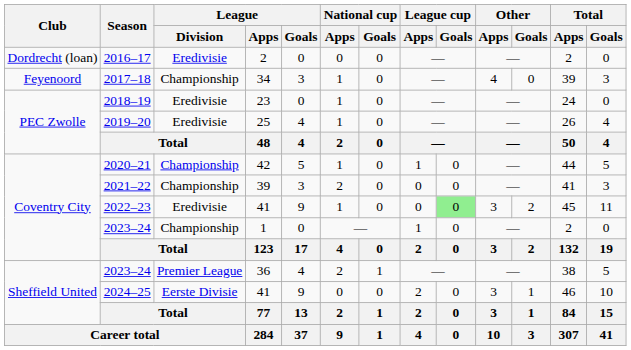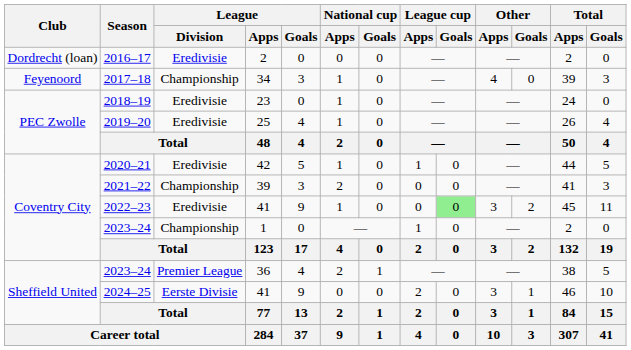 <table class="wikitable" style="text-align:center">
 <tr>
 <th rowspan="2">Club</th>
 <th rowspan="2">Season</th>
 <th colspan="3">League</th>
 <th colspan="2">National cup</th>
 <th colspan="2">League cup</th>
 <th colspan="2">Other</th>
 <th colspan="2">Total</th>
 </tr>
 <tr>
 <th>Division</th>
 <th>Apps</th>
 <th>Goals</th>
 <th>Apps</th>
 <th>Goals</th>
 <th>Apps</th>
 <th>Goals</th>
 <th>Apps</th>
 <th>Goals</th>
 <th>Apps</th>
 <th>Goals</th>
 </tr>
 <tr>
 <td><a href='#'>Dordrecht</a> (loan)</td>
 <td><a href='#'>2016–17</a></td>
 <td><a href='#'>Eredivisie</a></td>
 <td>2</td>
 <td>0</td>
 <td>0</td>
 <td>0</td>
 <td colspan="2">—</td>
 <td colspan="2">—</td>
 <td>2</td>
 <td>0</td>
 </tr>
 <tr>
 <td><a href='#'>Feyenoord</a></td>
 <td><a href='#'>2017–18</a></td>
 <td>Championship</td>
 <td>34</td>
 <td>3</td>
 <td>1</td>
 <td>0</td>
 <td colspan="2">—</td>
 <td>4</td>
 <td>0</td>
 <td>39</td>
 <td>3</td>
 </tr>
 <tr>
 <td rowspan="3"><a href='#'>PEC Zwolle</a></td>
 <td><a href='#'>2018–19</a></td>
 <td>Eredivisie</td>
 <td>23</td>
 <td>0</td>
 <td>1</td>
 <td>0</td>
 <td colspan="2">—</td>
 <td colspan="2">—</td>
 <td>24</td>
 <td>0</td>
 </tr>
 <tr>
 <td><a href='#'>2019–20</a></td>
 <td>Eredivisie</td>
 <td>25</td>
 <td>4</td>
 <td>1</td>
 <td>0</td>
 <td colspan="2">—</td>
 <td colspan="2">—</td>
 <td>26</td>
 <td>4</td>
 </tr>
 <tr>
 <th colspan="2">Total</th>
 <th>48</th>
 <th>4</th>
 <th>2</th>
 <th>0</th>
 <th colspan="2">—</th>
 <th colspan="2">—</th>
 <th>50</th>
 <th>4</th>
 </tr>
 <tr>
 <td rowspan="5"><a href='#'>Coventry City</a></td>
 <td><a href='#'>2020–21</a></td>
-<td><a href='#'>Championship</a></td>
+<td>Eredivisie</td>
 <td>42</td>
 <td>5</td>
 <td>1</td>
 <td>0</td>
 <td>1</td>
 <td>0</td>
 <td colspan="2">—</td>
 <td>44</td>
 <td>5</td>
 </tr>
 <tr>
 <td><a href='#'>2021–22</a></td>
 <td>Championship</td>
 <td>39</td>
 <td>3</td>
 <td>2</td>
 <td>0</td>
 <td>0</td>
 <td>0</td>
 <td colspan="2">—</td>
 <td>41</td>
 <td>3</td>
 </tr>
 <tr>
 <td><a href='#'>2022–23</a></td>
 <td>Eredivisie</td>
 <td>41</td>
 <td>9</td>
 <td>1</td>
 <td>0</td>
 <td>0</td>
 <td style="background: lightgreen;">0</td>
 <td>3</td>
 <td>2</td>
 <td>45</td>
 <td>11</td>
 </tr>
 <tr>
 <td><a href='#'>2023–24</a></td>
 <td>Championship</td>
 <td>1</td>
 <td>0</td>
 <td colspan="2">—</td>
 <td>1</td>
 <td>0</td>
 <td colspan="2">—</td>
 <td>2</td>
 <td>0</td>
 </tr>
 <tr>
 <th colspan="2">Total</th>
 <th>123</th>
 <th>17</th>
 <th>4</th>
 <th>0</th>
 <th>2</th>
 <th>0</th>
 <th>3</th>
 <th>2</th>
 <th>132</th>
 <th>19</th>
 </tr>
 <tr>
 <td rowspan="3"><a href='#'>Sheffield United</a></td>
 <td><a href='#'>2023–24</a></td>
 <td><a href='#'>Premier League</a></td>
 <td>36</td>
 <td>4</td>
 <td>2</td>
 <td>1</td>
 <td colspan="2">—</td>
 <td colspan="2">—</td>
 <td>38</td>
 <td>5</td>
 </tr>
 <tr>
 <td><a href='#'>2024–25</a></td>
 <td><a href='#'>Eerste Divisie</a></td>
 <td>41</td>
 <td>9</td>
 <td>0</td>
 <td>0</td>
 <td>2</td>
 <td>0</td>
 <td>3</td>
 <td>1</td>
 <td>46</td>
 <td>10</td>
 </tr>
 <tr>
 <th colspan="2">Total</th>
 <th>77</th>
 <th>13</th>
 <th>2</th>
 <th>1</th>
 <th>2</th>
 <th>0</th>
 <th>3</th>
 <th>1</th>
 <th>84</th>
 <th>15</th>
 </tr>
 <tr>
 <th colspan="3">Career total</th>
 <th>284</th>
 <th>37</th>
 <th>9</th>
 <th>1</th>
 <th>4</th>
 <th>0</th>
 <th>10</th>
 <th>3</th>
 <th>307</th>
 <th>41</th>
 </tr>
 </table>
